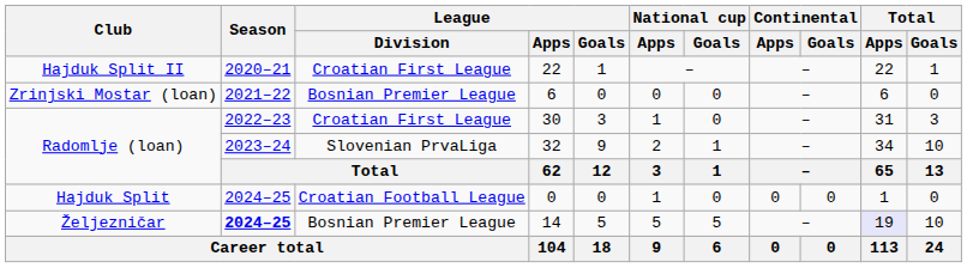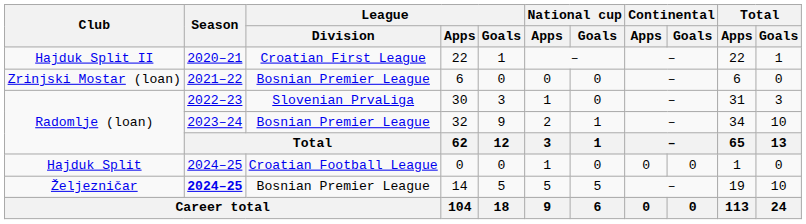 <table class="wikitable" style="text-align:center">
 <tr>
 <th rowspan=2>Club</th>
 <th rowspan=2>Season</th>
 <th colspan=3>League</th>
 <th colspan=2>National cup</th>
 <th colspan=2>Continental</th>
 <th colspan=2>Total</th>
 </tr>
 <tr>
 <th>Division</th>
 <th>Apps</th>
 <th>Goals</th>
 <th>Apps</th>
 <th>Goals</th>
 <th>Apps</th>
 <th>Goals</th>
 <th>Apps</th>
 <th>Goals</th>
 </tr>
 <tr>
 <td><a href='#'>Hajduk Split II</a></td>
 <td><a href='#'>2020–21</a></td>
 <td><a href='#'>Croatian First League</a></td>
 <td>22</td>
 <td>1</td>
 <td colspan=2>–</td>
 <td colspan=2>–</td>
 <td>22</td>
 <td>1</td>
 </tr>
 <tr>
 <td><a href='#'>Zrinjski Mostar</a> (loan)</td>
 <td><a href='#'>2021–22</a></td>
 <td><a href='#'>Bosnian Premier League</a></td>
 <td>6</td>
 <td>0</td>
 <td>0</td>
 <td>0</td>
 <td colspan=2>–</td>
 <td>6</td>
 <td>0</td>
 </tr>
 <tr>
 <td rowspan=3><a href='#'>Radomlje</a> (loan)</td>
 <td><a href='#'>2022–23</a></td>
-<td><a href='#'>Croatian First League</a></td>
+<td><a href='#'>Slovenian PrvaLiga</a></td>
 <td>30</td>
 <td>3</td>
 <td>1</td>
 <td>0</td>
 <td colspan=2>–</td>
 <td>31</td>
 <td>3</td>
 </tr>
 <tr>
 <td><a href='#'>2023–24</a></td>
-<td>Slovenian PrvaLiga</td>
+<td><a href='#'>Bosnian Premier League</a></td>
 <td>32</td>
 <td>9</td>
 <td>2</td>
 <td>1</td>
 <td colspan=2>–</td>
 <td>34</td>
 <td>10</td>
 </tr>
 <tr>
 <th colspan=2>Total</th>
 <th>62</th>
 <th>12</th>
 <th>3</th>
 <th>1</th>
 <th colspan=2>–</th>
 <th>65</th>
 <th>13</th>
 </tr>
 <tr>
 <td><a href='#'>Hajduk Split</a></td>
 <td><a href='#'>2024–25</a></td>
 <td><a href='#'>Croatian Football League</a></td>
 <td>0</td>
 <td>0</td>
 <td>1</td>
 <td>0</td>
 <td>0</td>
 <td>0</td>
 <td>1</td>
 <td>0</td>
 </tr>
 <tr>
 <td><a href='#'>Željezničar</a></td>
 <td><strong><a href='#'>2024–25</a></strong></td>
 <td>Bosnian Premier League</td>
 <td>14</td>
 <td>5</td>
 <td>5</td>
 <td>5</td>
 <td colspan=2>–</td>
-<td style="background: lavender;">19</td>
+<td>19</td>
 <td>10</td>
 </tr>
 <tr>
 <th colspan=3>Career total</th>
 <th>104</th>
 <th>18</th>
 <th>9</th>
 <th>6</th>
 <th>0</th>
 <th>0</th>
 <th>113</th>
 <th>24</th>
 </tr>
 </table>
